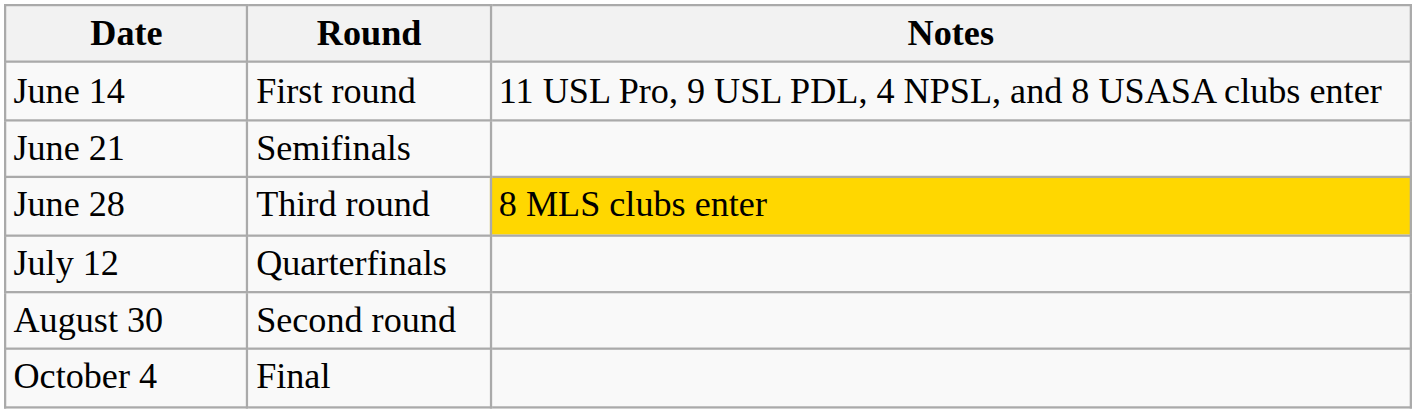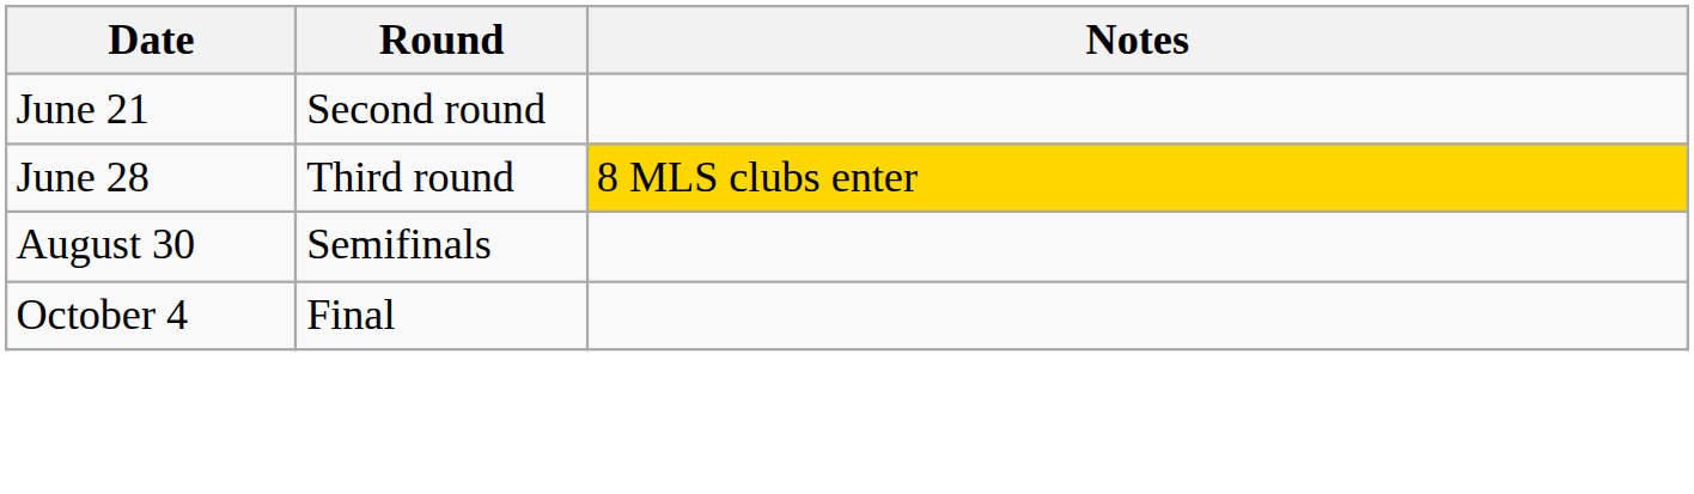 <table class="wikitable">
 <tr>
 <th style="width:100px;">Date</th>
 <th style="width:100px;">Round</th>
 <th style="width:400px;">Notes</th>
 </tr>
 <tr>
-<td>June 14</td>
-<td>First round</td>
-<td>11 USL Pro, 9 USL PDL, 4 NPSL, and 8 USASA clubs enter</td>
-</tr>
-<tr>
 <td>June 21</td>
-<td>Semifinals</td>
+<td>Second round</td>
 <td></td>
 </tr>
 <tr>
 <td>June 28</td>
 <td>Third round</td>
 <td style="background: gold;">8 MLS clubs enter</td>
 </tr>
 <tr>
-<td>July 12</td>
-<td>Quarterfinals</td>
-<td></td>
-</tr>
-<tr>
 <td>August 30</td>
-<td>Second round</td>
+<td>Semifinals</td>
 <td></td>
 </tr>
 <tr>
 <td>October 4</td>
 <td>Final</td>
 <td></td>
 </tr>
 </table>
